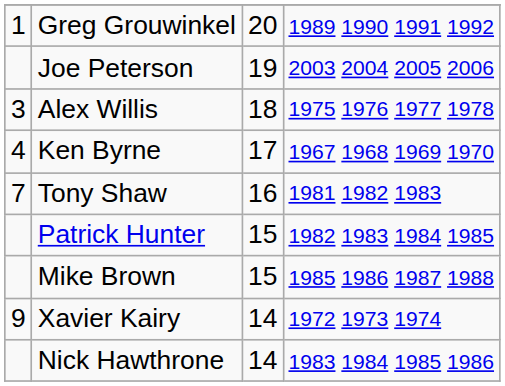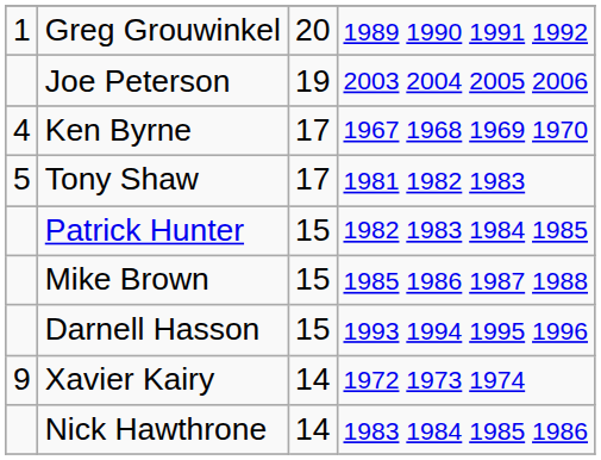 <table class="wikitable">
 <tr>
 </tr>
 <tr>
 <td>1</td>
 <td>Greg Grouwinkel</td>
 <td>20</td>
 <td style="font-size:80%;"><a href='#'>1989</a> <a href='#'>1990</a> <a href='#'>1991</a> <a href='#'>1992</a></td>
 </tr>
 <tr>
 <td></td>
 <td>Joe Peterson</td>
 <td>19</td>
 <td style="font-size:80%;"><a href='#'>2003</a> <a href='#'>2004</a> <a href='#'>2005</a> <a href='#'>2006</a></td>
 </tr>
 <tr>
-<td>3</td>
-<td>Alex Willis</td>
-<td>18</td>
-<td style="font-size:80%;"><a href='#'>1975</a> <a href='#'>1976</a> <a href='#'>1977</a> <a href='#'>1978</a></td>
-</tr>
-<tr>
 <td>4</td>
 <td>Ken Byrne</td>
 <td>17</td>
 <td style="font-size:80%;"><a href='#'>1967</a> <a href='#'>1968</a> <a href='#'>1969</a> <a href='#'>1970</a></td>
 </tr>
 <tr>
-<td>7</td>
+<td>5</td>
 <td>Tony Shaw</td>
-<td>16</td>
+<td>17</td>
 <td style="font-size:80%;"><a href='#'>1981</a> <a href='#'>1982</a> <a href='#'>1983</a></td>
 </tr>
 <tr>
 <td></td>
 <td><a href='#'>Patrick Hunter</a></td>
 <td>15</td>
 <td style="font-size:80%;"><a href='#'>1982</a> <a href='#'>1983</a> <a href='#'>1984</a> <a href='#'>1985</a></td>
 </tr>
 <tr>
 <td></td>
 <td>Mike Brown</td>
 <td>15</td>
 <td style="font-size:80%;"><a href='#'>1985</a> <a href='#'>1986</a> <a href='#'>1987</a> <a href='#'>1988</a></td>
 </tr>
 <tr>
+<td></td>
+<td>Darnell Hasson</td>
+<td>15</td>
+<td style="font-size:80%;"><a href='#'>1993</a> <a href='#'>1994</a> <a href='#'>1995</a> <a href='#'>1996</a></td>
+</tr>
+<tr>
 <td>9</td>
 <td>Xavier Kairy</td>
 <td>14</td>
 <td style="font-size:80%;"><a href='#'>1972</a> <a href='#'>1973</a> <a href='#'>1974</a></td>
 </tr>
 <tr>
 <td></td>
 <td>Nick Hawthrone</td>
 <td>14</td>
 <td style="font-size:80%;"><a href='#'>1983</a> <a href='#'>1984</a> <a href='#'>1985</a> <a href='#'>1986</a></td>
 </tr>
 </table>
